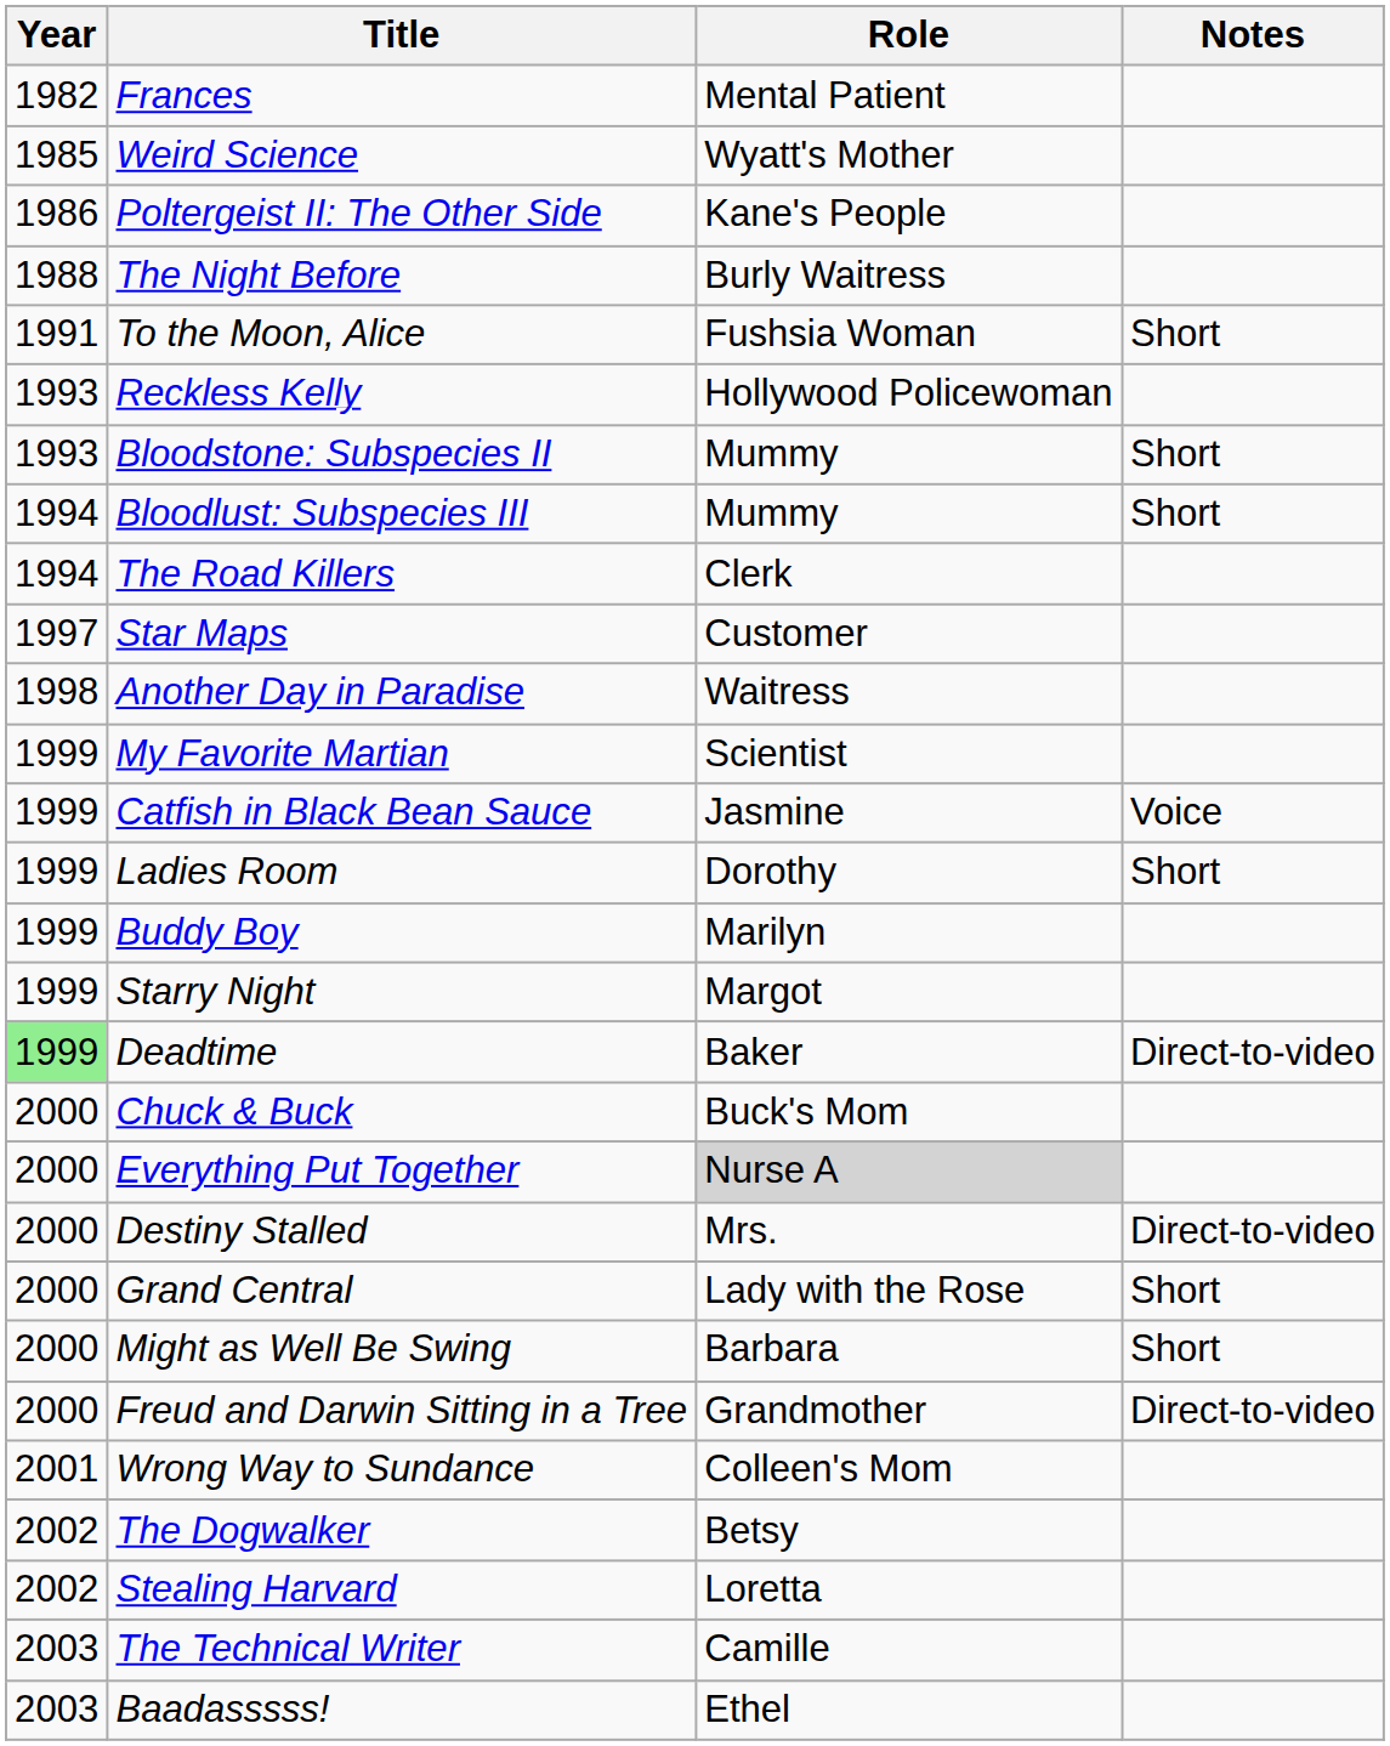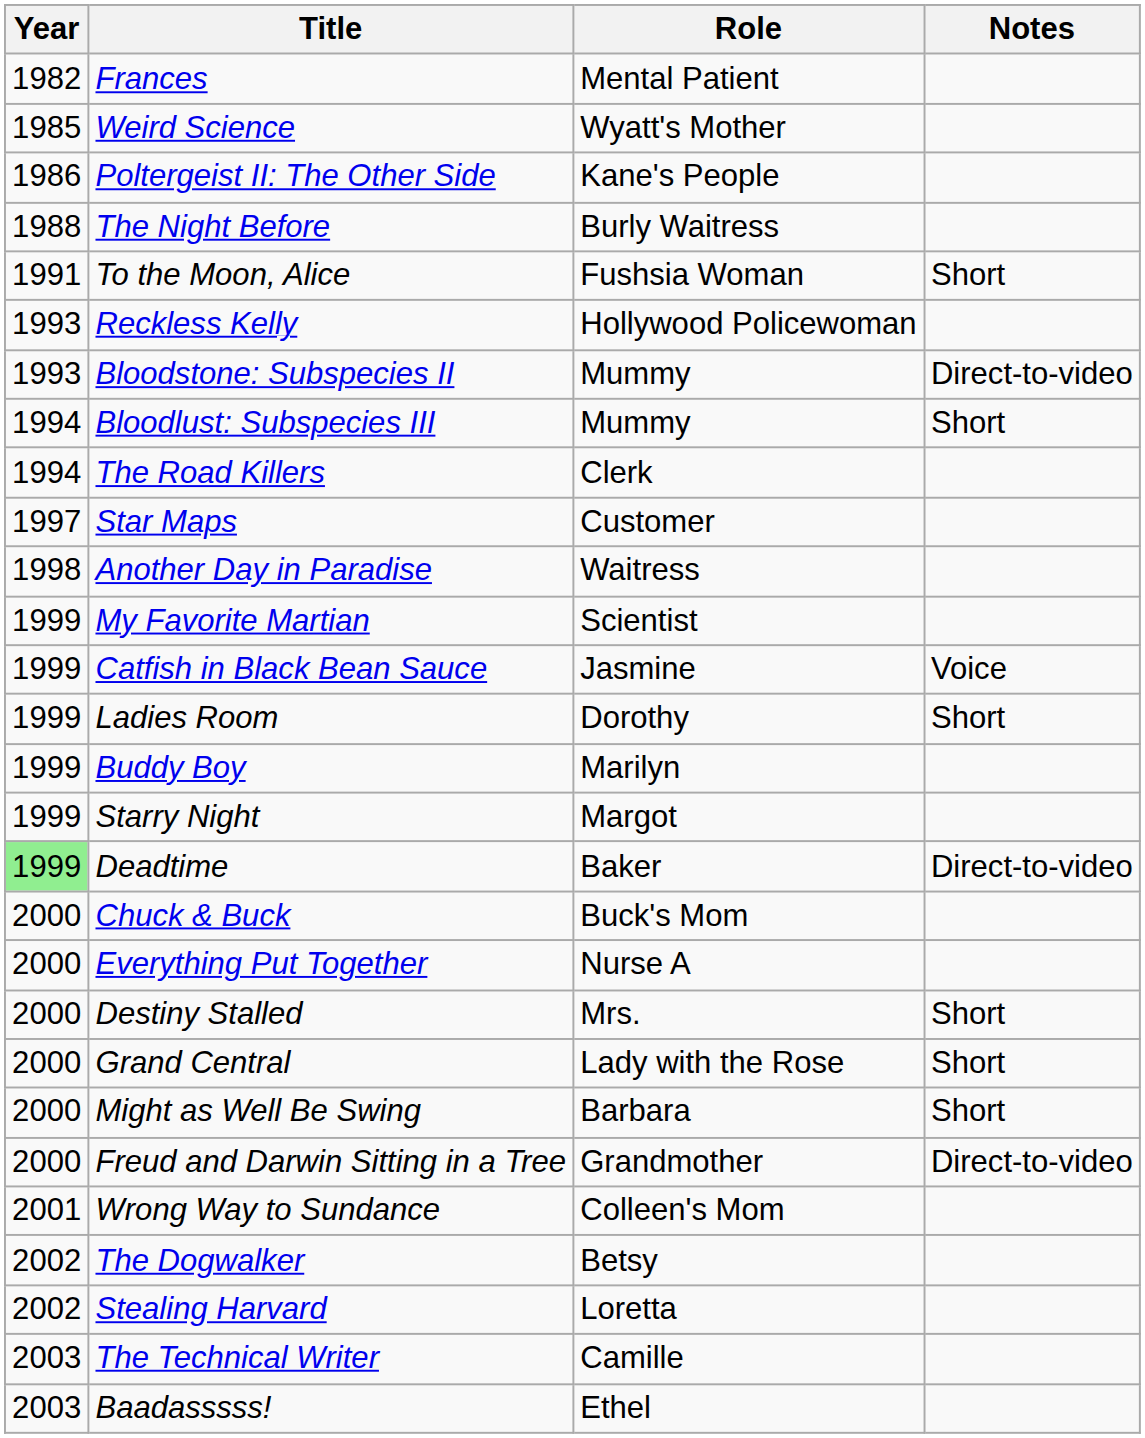 <table class="wikitable mw-collapsible">
 <tr>
 <th>Year</th>
 <th>Title</th>
 <th>Role</th>
 <th>Notes</th>
 </tr>
 <tr>
 <td>1982</td>
 <td><em><a href='#'>Frances</a></em></td>
 <td>Mental Patient</td>
 <td></td>
 </tr>
 <tr>
 <td>1985</td>
 <td><em><a href='#'>Weird Science</a></em></td>
 <td>Wyatt's Mother</td>
 <td></td>
 </tr>
 <tr>
 <td>1986</td>
 <td><em><a href='#'>Poltergeist II: The Other Side</a></em></td>
 <td>Kane's People</td>
 <td></td>
 </tr>
 <tr>
 <td>1988</td>
 <td><em><a href='#'>The Night Before</a></em></td>
 <td>Burly Waitress</td>
 <td></td>
 </tr>
 <tr>
 <td>1991</td>
 <td><em>To the Moon, Alice</em></td>
 <td>Fushsia Woman</td>
 <td>Short</td>
 </tr>
 <tr>
 <td>1993</td>
 <td><em><a href='#'>Reckless Kelly</a></em></td>
 <td>Hollywood Policewoman</td>
 <td></td>
 </tr>
 <tr>
 <td>1993</td>
 <td><em><a href='#'>Bloodstone: Subspecies II</a></em></td>
 <td>Mummy</td>
-<td>Short</td>
+<td>Direct-to-video</td>
 </tr>
 <tr>
 <td>1994</td>
 <td><em><a href='#'>Bloodlust: Subspecies III</a></em></td>
 <td>Mummy</td>
 <td>Short</td>
 </tr>
 <tr>
 <td>1994</td>
 <td><em><a href='#'>The Road Killers</a></em></td>
 <td>Clerk</td>
 <td></td>
 </tr>
 <tr>
 <td>1997</td>
 <td><em><a href='#'>Star Maps</a></em></td>
 <td>Customer</td>
 <td></td>
 </tr>
 <tr>
 <td>1998</td>
 <td><em><a href='#'>Another Day in Paradise</a></em></td>
 <td>Waitress</td>
 <td></td>
 </tr>
 <tr>
 <td>1999</td>
 <td><em><a href='#'>My Favorite Martian</a></em></td>
 <td>Scientist</td>
 <td></td>
 </tr>
 <tr>
 <td>1999</td>
 <td><em><a href='#'>Catfish in Black Bean Sauce</a></em></td>
 <td>Jasmine</td>
 <td>Voice</td>
 </tr>
 <tr>
 <td>1999</td>
 <td><em>Ladies Room</em></td>
 <td>Dorothy</td>
 <td>Short</td>
 </tr>
 <tr>
 <td>1999</td>
 <td><em><a href='#'>Buddy Boy</a></em></td>
 <td>Marilyn</td>
 <td></td>
 </tr>
 <tr>
 <td>1999</td>
 <td><em>Starry Night</em></td>
 <td>Margot</td>
 <td></td>
 </tr>
 <tr>
 <td style="background: lightgreen;">1999</td>
 <td><em>Deadtime</em></td>
 <td>Baker</td>
 <td>Direct-to-video</td>
 </tr>
 <tr>
 <td>2000</td>
 <td><em><a href='#'>Chuck & Buck</a></em></td>
 <td>Buck's Mom</td>
 <td></td>
 </tr>
 <tr>
 <td>2000</td>
 <td><em><a href='#'>Everything Put Together</a></em></td>
-<td style="background: lightgrey;">Nurse A</td>
+<td>Nurse A</td>
 <td></td>
 </tr>
 <tr>
 <td>2000</td>
 <td><em>Destiny Stalled</em></td>
 <td>Mrs.</td>
-<td>Direct-to-video</td>
+<td>Short</td>
 </tr>
 <tr>
 <td>2000</td>
 <td><em>Grand Central</em></td>
 <td>Lady with the Rose</td>
 <td>Short</td>
 </tr>
 <tr>
 <td>2000</td>
 <td><em>Might as Well Be Swing</em></td>
 <td>Barbara</td>
 <td>Short</td>
 </tr>
 <tr>
 <td>2000</td>
 <td><em>Freud and Darwin Sitting in a Tree</em></td>
 <td>Grandmother</td>
 <td>Direct-to-video</td>
 </tr>
 <tr>
 <td>2001</td>
 <td><em>Wrong Way to Sundance</em></td>
 <td>Colleen's Mom</td>
 <td></td>
 </tr>
 <tr>
 <td>2002</td>
 <td><em><a href='#'>The Dogwalker</a></em></td>
 <td>Betsy</td>
 <td></td>
 </tr>
 <tr>
 <td>2002</td>
 <td><em><a href='#'>Stealing Harvard</a></em></td>
 <td>Loretta</td>
 <td></td>
 </tr>
 <tr>
 <td>2003</td>
 <td><em><a href='#'>The Technical Writer</a></em></td>
 <td>Camille</td>
 <td></td>
 </tr>
 <tr>
 <td>2003</td>
 <td><em>Baadasssss!</em></td>
 <td>Ethel</td>
 <td></td>
 </tr>
 </table>
